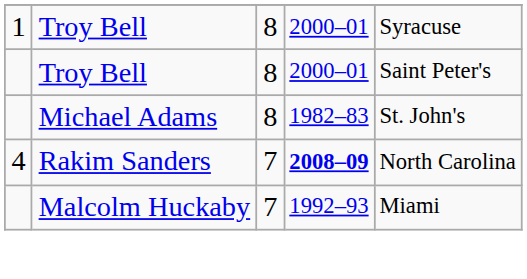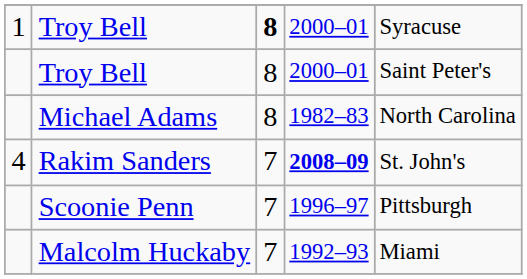 <table class="wikitable">
 <tr>
 </tr>
 <tr>
 <td>1</td>
 <td><a href='#'>Troy Bell</a></td>
-<td>8</td>
+<td><strong>8</strong></td>
 <td style="font-size:80%;"><a href='#'>2000–01</a></td>
 <td style="font-size:80%;">Syracuse</td>
 </tr>
 <tr>
 <td></td>
 <td><a href='#'>Troy Bell</a></td>
 <td>8</td>
 <td style="font-size:80%;"><a href='#'>2000–01</a></td>
 <td style="font-size:80%;">Saint Peter's</td>
 </tr>
 <tr>
 <td></td>
 <td><a href='#'>Michael Adams</a></td>
 <td>8</td>
 <td style="font-size:80%;"><a href='#'>1982–83</a></td>
-<td style="font-size:80%;">St. John's</td>
+<td style="font-size:80%;">North Carolina</td>
 </tr>
 <tr>
 <td>4</td>
 <td><a href='#'>Rakim Sanders</a></td>
 <td>7</td>
 <td style="font-size:80%;"><strong><a href='#'>2008–09</a></strong></td>
-<td style="font-size:80%;">North Carolina</td>
+<td style="font-size:80%;">St. John's</td>
+</tr>
+<tr>
+<td></td>
+<td><a href='#'>Scoonie Penn</a></td>
+<td>7</td>
+<td style="font-size:80%;"><a href='#'>1996–97</a></td>
+<td style="font-size:80%;">Pittsburgh</td>
 </tr>
 <tr>
 <td></td>
 <td><a href='#'>Malcolm Huckaby</a></td>
 <td>7</td>
 <td style="font-size:80%;"><a href='#'>1992–93</a></td>
 <td style="font-size:80%;">Miami</td>
 </tr>
 </table>
